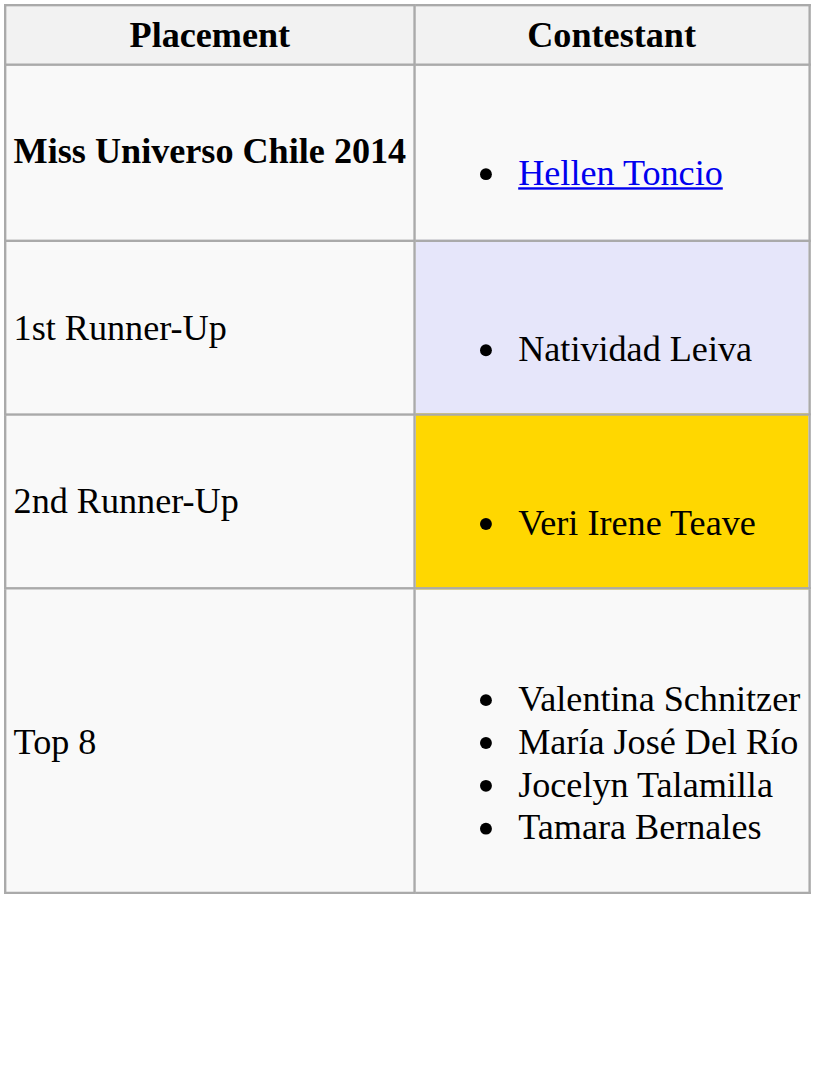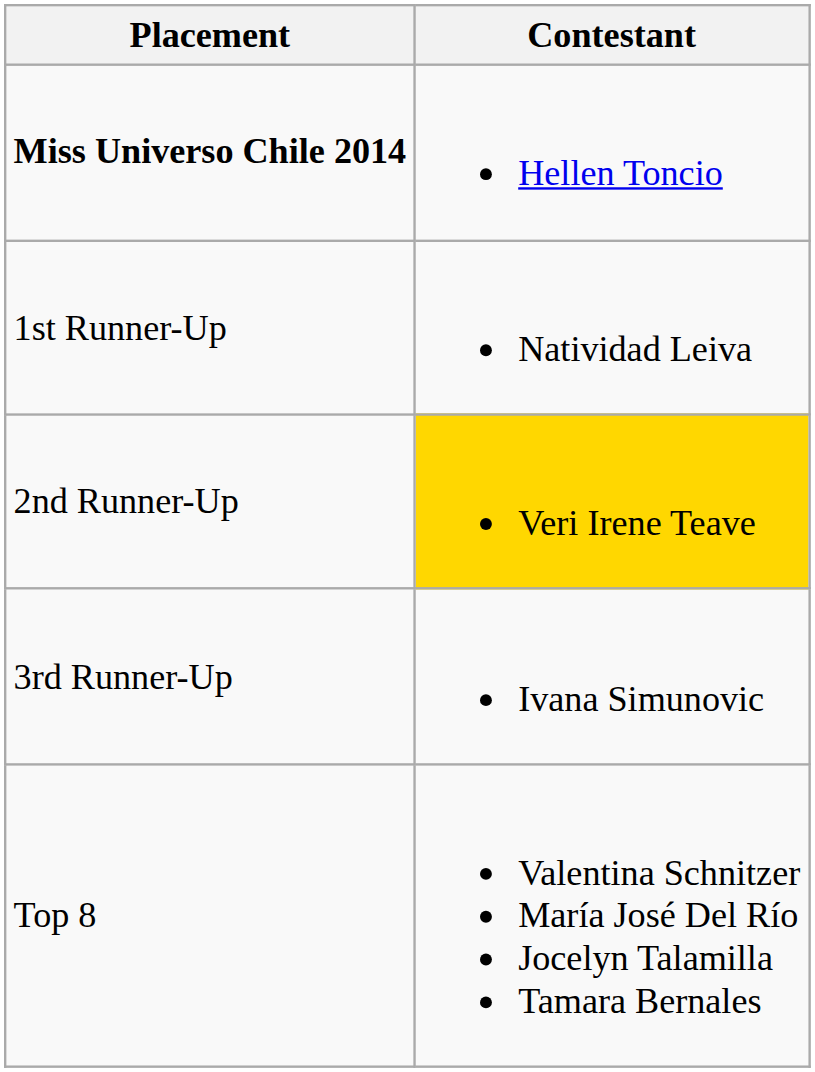 <table class="wikitable sortable" style="font-size: 95%;">
 <tr>
 <th>Placement</th>
 <th>Contestant</th>
 </tr>
 <tr>
 <td><strong>Miss Universo Chile 2014</strong></td>
 <td><br><ul><li><a href='#'>Hellen Toncio</a></li></ul></td>
 </tr>
 <tr>
 <td>1st Runner-Up</td>
-<td style="background: lavender;"><br><ul><li>Natividad Leiva</li></ul></td>
+<td><br><ul><li>Natividad Leiva</li></ul></td>
 </tr>
 <tr>
 <td>2nd Runner-Up</td>
 <td style="background: gold;"><br><ul><li>Veri Irene Teave</li></ul></td>
 </tr>
 <tr>
+<td>3rd Runner-Up</td>
+<td><br><ul><li>Ivana Simunovic</li></ul></td>
+</tr>
+<tr>
 <td>Top 8</td>
 <td><br><ul><li>Valentina Schnitzer</li><li>María José Del Río</li><li>Jocelyn Talamilla</li><li>Tamara Bernales</li></ul></td>
 </tr>
 </table>
